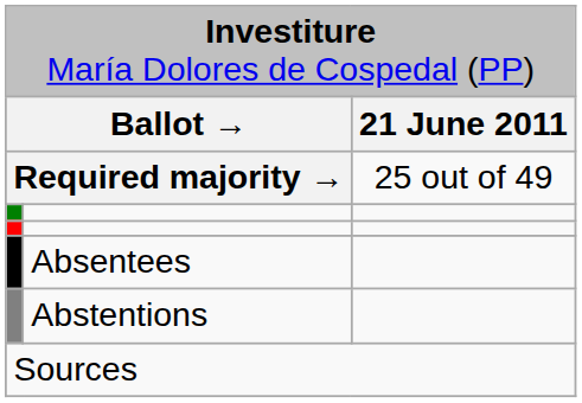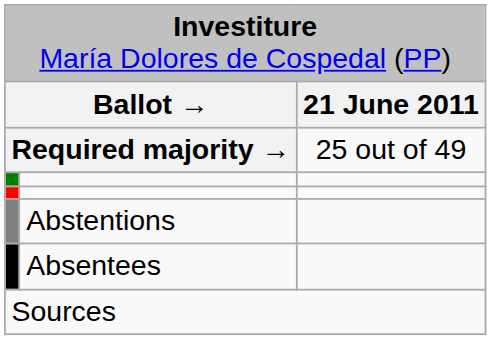 <table class="wikitable" style="text-align:center;">
 <tr>
 <td colspan="3" align="center" bgcolor="#C0C0C0"><strong>Investiture</strong><br><a href='#'>María Dolores de Cospedal</a> (<a href='#'>PP</a>)</td>
 </tr>
 <tr>
 <th colspan="2" width="150px">Ballot →</th>
 <th>21 June 2011</th>
 </tr>
 <tr>
 <th colspan="2">Required majority →</th>
 <td>25 out of 49 </td>
 </tr>
 <tr>
 <th width="1px" style="background:green;"></th>
 <td align="left"></td>
 <td></td>
 </tr>
 <tr>
 <th style="color:inherit;background:red;"></th>
 <td align="left"></td>
 <td></td>
 </tr>
 <tr>
-<th style="color:inherit;background:black;"></th>
-<td align="left"><span>Absentees</span></td>
+<th style="color:inherit;background:gray;"></th>
+<td align="left"><span>Abstentions</span></td>
 <td></td>
 </tr>
 <tr>
-<th style="color:inherit;background:gray;"></th>
-<td align="left"><span>Abstentions</span></td>
+<th style="color:inherit;background:black;"></th>
+<td align="left"><span>Absentees</span></td>
 <td></td>
 </tr>
 <tr>
 <td align="left" colspan="3">Sources</td>
 </tr>
 </table>
